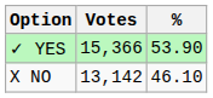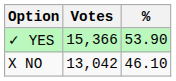 <table class="wikitable">
 <tr>
 <th>Option</th>
 <th>Votes</th>
 <th>%</th>
 </tr>
 <tr>
 <td style=background:#bbf8be>✓ YES</td>
 <td style=background:#bbf8be>15,366</td>
 <td style=background:#bbf8be>53.90</td>
 </tr>
 <tr>
 <td>X NO</td>
-<td>13,142</td>
+<td>13,042</td>
 <td>46.10</td>
 </tr>
 </table>
